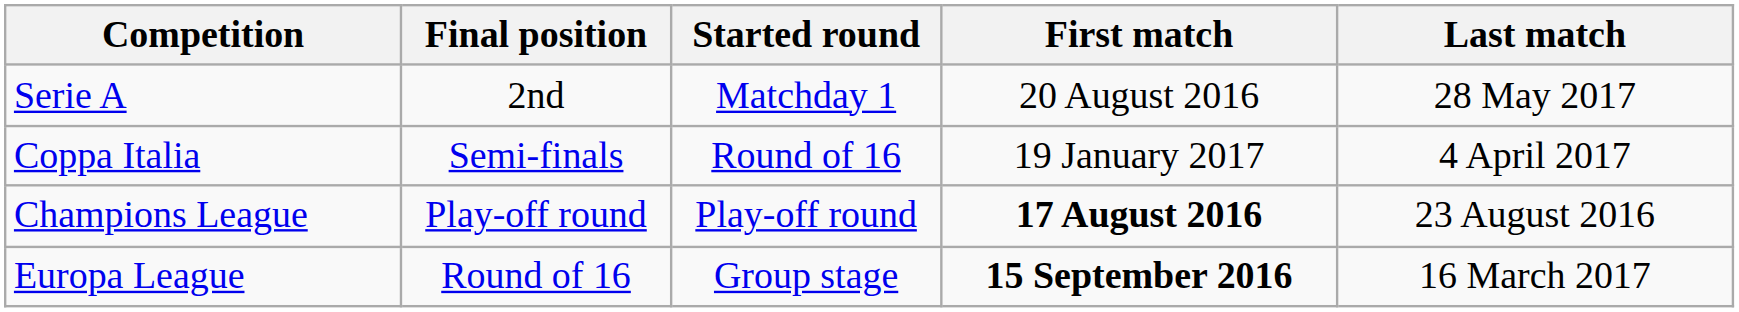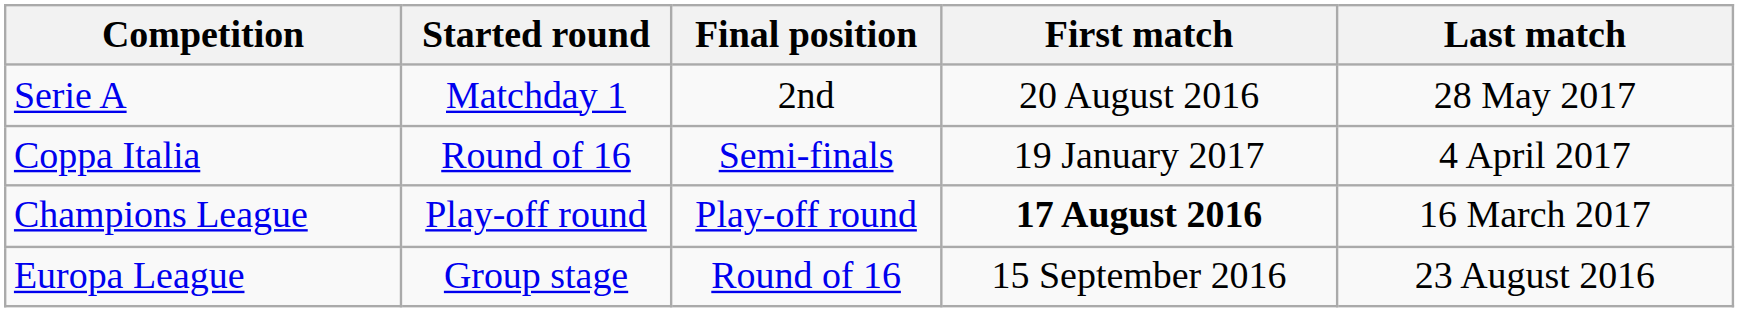 <table class="wikitable" style="text-align:center; width:730px;">
 <tr>
 <th style="text-align:center; width:150px;">Competition</th>
+<th style="text-align:center; width:100px;">Started round</th>
 <th style="text-align:center; width:100px;">Final position</th>
-<th style="text-align:center; width:100px;">Started round</th>
 <th style="text-align:center; width:150px;">First match</th>
 <th style="text-align:center; width:150px;">Last match</th>
 </tr>
 <tr>
 <td style="text-align:left;"><a href='#'>Serie A</a></td>
+<td><a href='#'>Matchday 1</a></td>
 <td>2nd</td>
-<td><a href='#'>Matchday 1</a></td>
 <td>20 August 2016</td>
 <td>28 May 2017</td>
 </tr>
 <tr>
 <td style="text-align:left;"><a href='#'>Coppa Italia</a></td>
+<td><a href='#'>Round of 16</a></td>
 <td><a href='#'>Semi-finals</a></td>
-<td><a href='#'>Round of 16</a></td>
 <td>19 January 2017</td>
 <td>4 April 2017</td>
 </tr>
 <tr>
 <td style="text-align:left;"><a href='#'>Champions League</a></td>
 <td><a href='#'>Play-off round</a></td>
 <td><a href='#'>Play-off round</a></td>
 <td><strong>17 August 2016</strong></td>
-<td>23 August 2016</td>
+<td>16 March 2017</td>
 </tr>
 <tr>
 <td style="text-align:left;"><a href='#'>Europa League</a></td>
+<td><a href='#'>Group stage</a></td>
 <td><a href='#'>Round of 16</a></td>
-<td><a href='#'>Group stage</a></td>
-<td><strong>15 September 2016</strong></td>
-<td>16 March 2017</td>
+<td>15 September 2016</td>
+<td>23 August 2016</td>
 </tr>
 </table>
